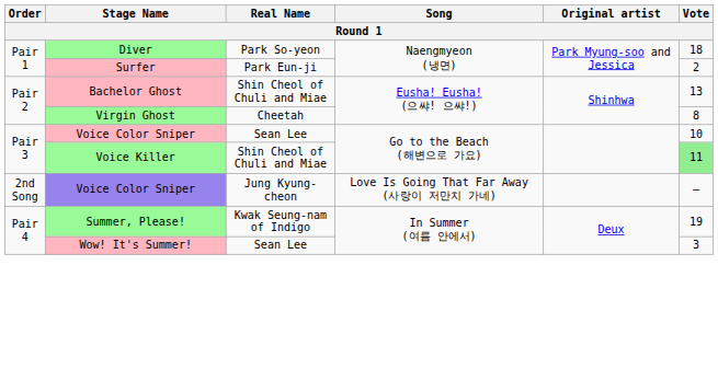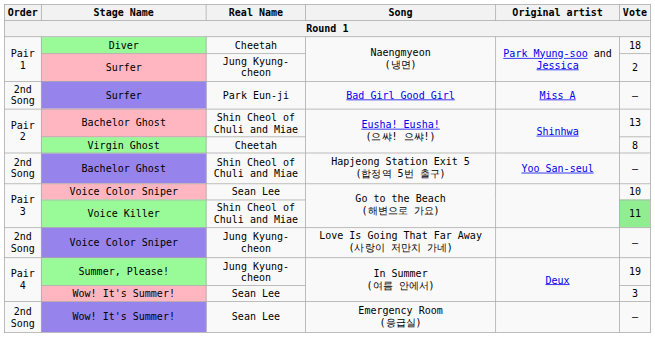 <table class="wikitable" style="text-align:center; width:95%;">
 <tr>
 <th style="width:1%;">Order</th>
 <th style="width:20%;">Stage Name</th>
 <th style="width:12%;">Real Name</th>
 <th style="width:23%;">Song</th>
 <th style="width:15%;">Original artist</th>
 <th style="width:1%;">Vote</th>
 </tr>
 <tr>
 <th colspan=6>Round 1</th>
 </tr>
 <tr>
 <td rowspan=2>Pair 1</td>
 <td bgcolor="palegreen">Diver</td>
-<td>Park So-yeon</td>
+<td>Cheetah</td>
 <td rowspan=2>Naengmyeon<br>(냉면)</td>
 <td rowspan=2><a href='#'>Park Myung-soo</a> and <a href='#'>Jessica</a></td>
 <td>18</td>
 </tr>
 <tr>
 <td bgcolor="lightpink">Surfer</td>
+<td>Jung Kyung-cheon</td>
+<td>2</td>
+</tr>
+<tr>
+<td>2nd Song</td>
+<td bgcolor="#9683EC">Surfer</td>
 <td>Park Eun-ji</td>
-<td>2</td>
+<td><a href='#'>Bad Girl Good Girl</a></td>
+<td><a href='#'>Miss A</a></td>
+<td>—</td>
 </tr>
 <tr>
 <td rowspan=2>Pair 2</td>
 <td bgcolor="lightpink">Bachelor Ghost</td>
 <td>Shin Cheol of Chuli and Miae</td>
 <td rowspan=2><a href='#'>Eusha! Eusha!</a><br>(으쌰! 으쌰!)</td>
 <td rowspan=2><a href='#'>Shinhwa</a></td>
 <td>13</td>
 </tr>
 <tr>
 <td bgcolor="palegreen">Virgin Ghost</td>
 <td>Cheetah</td>
 <td>8</td>
+</tr>
+<tr>
+<td>2nd Song</td>
+<td bgcolor="#9683EC">Bachelor Ghost</td>
+<td>Shin Cheol of Chuli and Miae</td>
+<td>Hapjeong Station Exit 5<br>(합정역 5번 출구)</td>
+<td><a href='#'>Yoo San-seul</a></td>
+<td>—</td>
 </tr>
 <tr>
 <td rowspan=2>Pair 3</td>
 <td bgcolor="lightpink">Voice Color Sniper</td>
 <td>Sean Lee</td>
 <td rowspan=2>Go to the Beach<br>(해변으로 가요)</td>
 <td rowspan=2></td>
 <td>10</td>
 </tr>
 <tr>
 <td bgcolor="palegreen">Voice Killer</td>
 <td>Shin Cheol of Chuli and Miae</td>
 <td style="background: lightgreen;">11</td>
 </tr>
 <tr>
 <td>2nd Song</td>
 <td bgcolor="#9683EC">Voice Color Sniper</td>
 <td>Jung Kyung-cheon</td>
 <td>Love Is Going That Far Away<br>(사랑이 저만치 가네)</td>
 <td></td>
 <td>—</td>
 </tr>
 <tr>
 <td rowspan=2>Pair 4</td>
 <td bgcolor="palegreen">Summer, Please!</td>
-<td>Kwak Seung-nam of Indigo</td>
+<td>Jung Kyung-cheon</td>
 <td rowspan=2>In Summer<br>(여름 안에서)</td>
 <td rowspan=2><a href='#'>Deux</a></td>
 <td>19</td>
 </tr>
 <tr>
 <td bgcolor="lightpink">Wow! It's Summer!</td>
 <td>Sean Lee</td>
 <td>3</td>
 </tr>
+<tr>
+<td>2nd Song</td>
+<td bgcolor="#9683EC">Wow! It's Summer!</td>
+<td>Sean Lee</td>
+<td>Emergency Room<br>(응급실)</td>
+<td></td>
+<td>—</td>
+</tr>
 </table>
